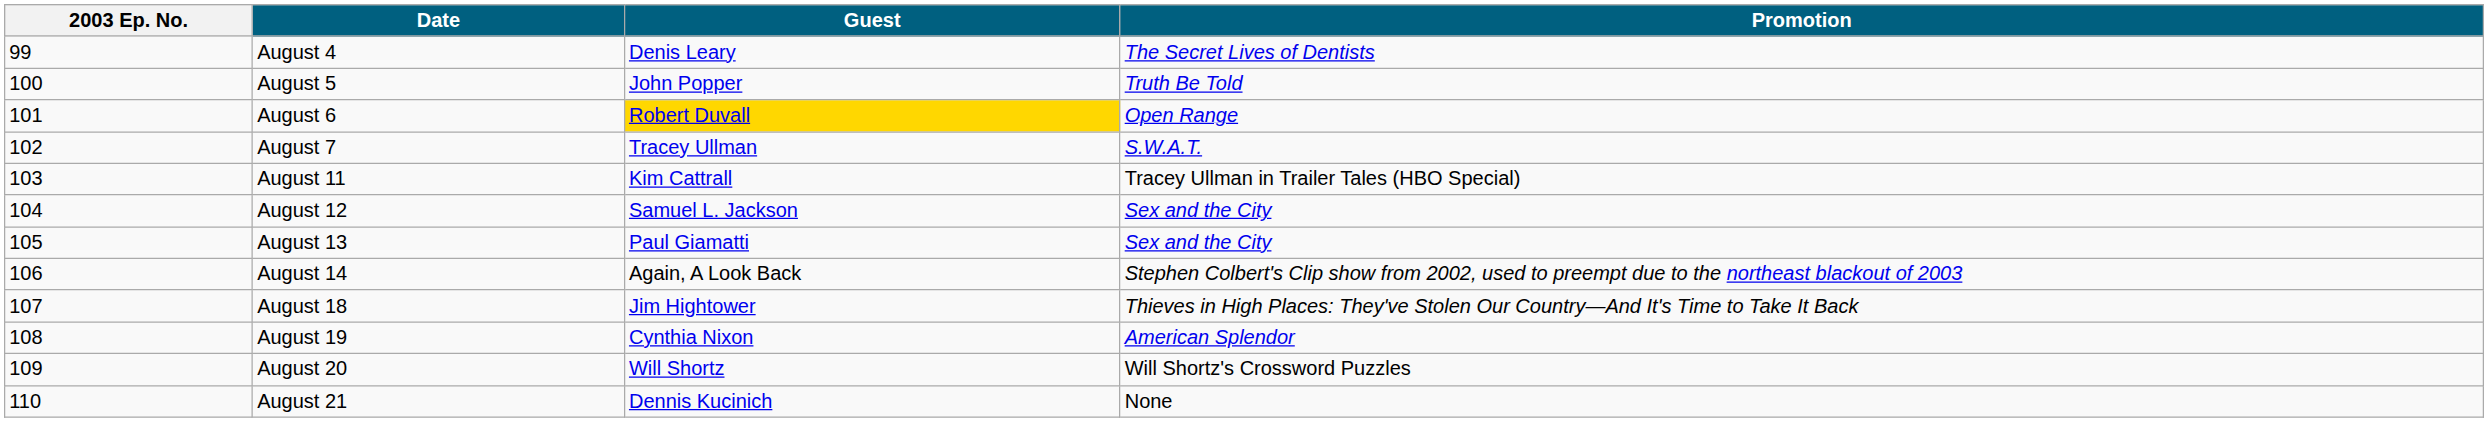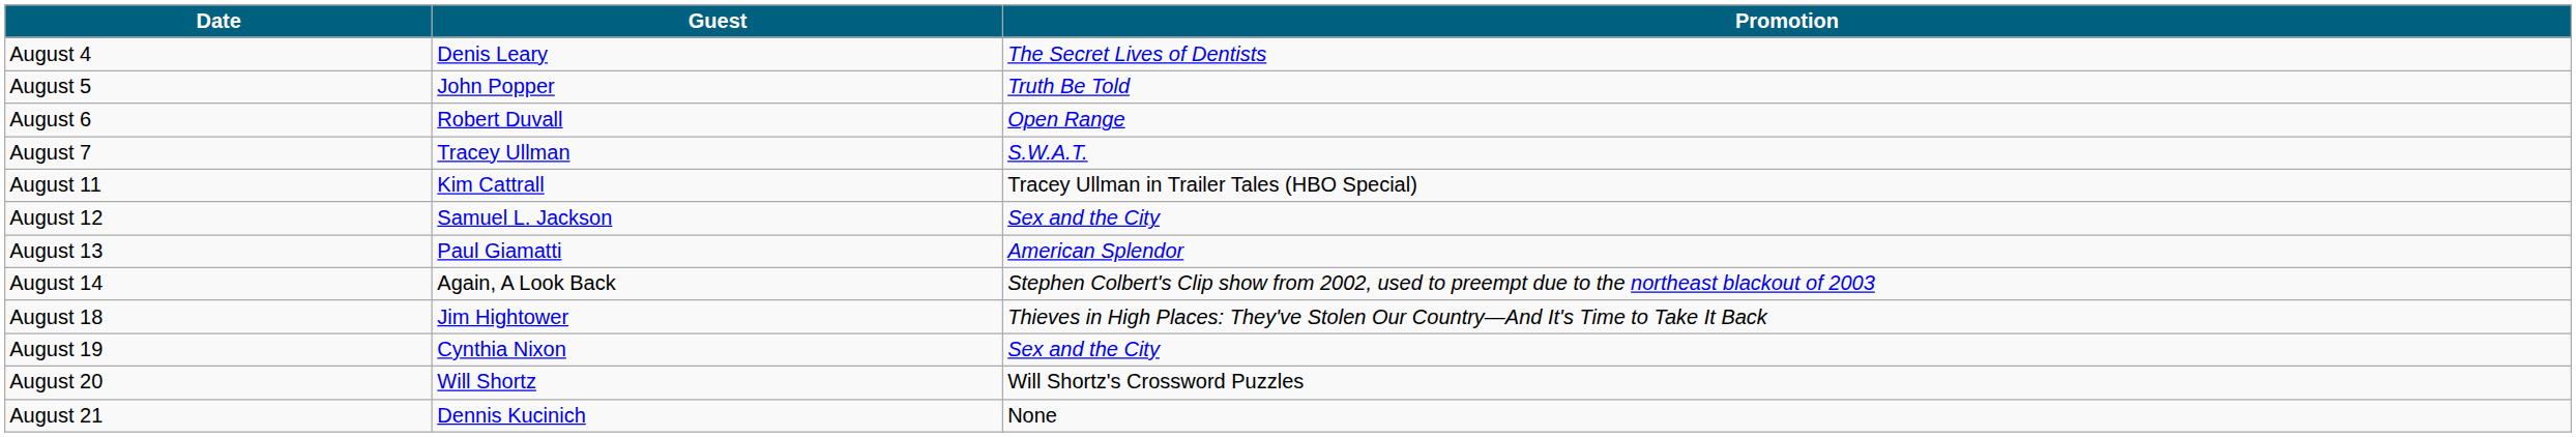 <table class="wikitable" width="100%">
 <tr bgcolor="#CCCCCC">
-<th>2003 Ep. No.</th>
 <th width="15%" style="background:#006080; color:#FFFFFF">Date</th>
 <th width="20%" style="background:#006080; color:#FFFFFF">Guest</th>
 <th width="55%" style="background:#006080; color:#FFFFFF">Promotion</th>
 </tr>
 <tr>
-<td>99</td>
 <td>August 4</td>
 <td><a href='#'>Denis Leary</a></td>
 <td><em><a href='#'>The Secret Lives of Dentists</a></em></td>
 </tr>
 <tr>
-<td>100</td>
 <td>August 5</td>
 <td><a href='#'>John Popper</a></td>
 <td><em><a href='#'>Truth Be Told</a></em></td>
 </tr>
 <tr>
-<td>101</td>
 <td>August 6</td>
-<td style="background: gold;"><a href='#'>Robert Duvall</a></td>
+<td><a href='#'>Robert Duvall</a></td>
 <td><em><a href='#'>Open Range</a></em></td>
 </tr>
 <tr>
-<td>102</td>
 <td>August 7</td>
 <td><a href='#'>Tracey Ullman</a></td>
 <td><em><a href='#'>S.W.A.T.</a></em></td>
 </tr>
 <tr>
-<td>103</td>
 <td>August 11</td>
 <td><a href='#'>Kim Cattrall</a></td>
 <td>Tracey Ullman in Trailer Tales (HBO Special)</td>
 </tr>
 <tr>
-<td>104</td>
 <td>August 12</td>
 <td><a href='#'>Samuel L. Jackson</a></td>
 <td><em><a href='#'>Sex and the City</a></em></td>
 </tr>
 <tr>
-<td>105</td>
 <td>August 13</td>
 <td><a href='#'>Paul Giamatti</a></td>
-<td><em><a href='#'>Sex and the City</a></em></td>
+<td><em><a href='#'>American Splendor</a></em></td>
 </tr>
 <tr>
-<td>106</td>
 <td>August 14</td>
 <td>Again, A Look Back</td>
 <td><em>Stephen Colbert's Clip show from 2002, used to preempt due to the <a href='#'>northeast blackout of 2003</a></em></td>
 </tr>
 <tr>
-<td>107</td>
 <td>August 18</td>
 <td><a href='#'>Jim Hightower</a></td>
 <td><em>Thieves in High Places: They've Stolen Our Country—And It's Time to Take It Back</em></td>
 </tr>
 <tr>
-<td>108</td>
 <td>August 19</td>
 <td><a href='#'>Cynthia Nixon</a></td>
-<td><em><a href='#'>American Splendor</a></em></td>
+<td><em><a href='#'>Sex and the City</a></em></td>
 </tr>
 <tr>
-<td>109</td>
 <td>August 20</td>
 <td><a href='#'>Will Shortz</a></td>
 <td>Will Shortz's Crossword Puzzles</td>
 </tr>
 <tr>
-<td>110</td>
 <td>August 21</td>
 <td><a href='#'>Dennis Kucinich</a></td>
 <td>None</td>
 </tr>
 </table>
